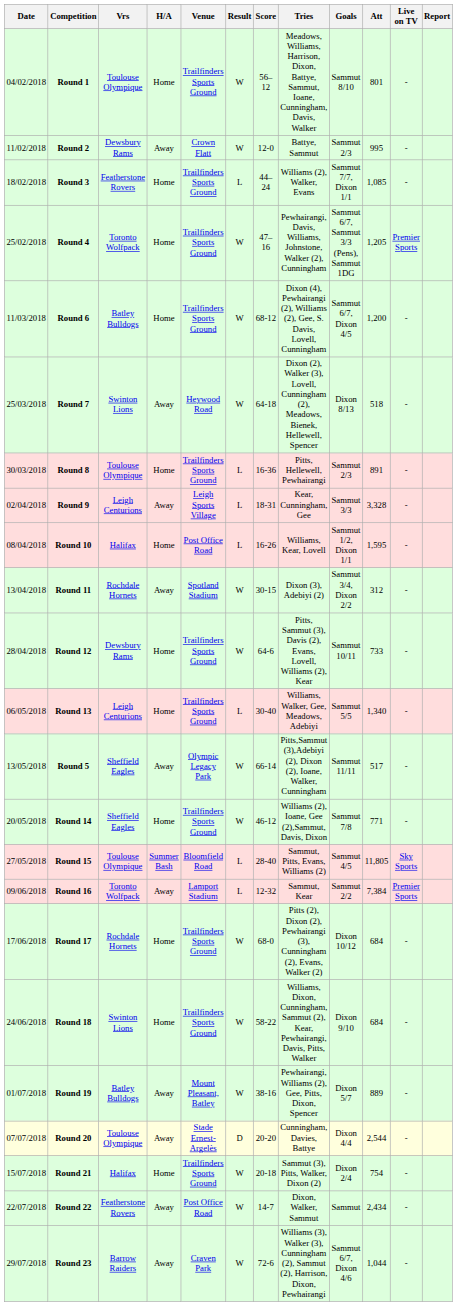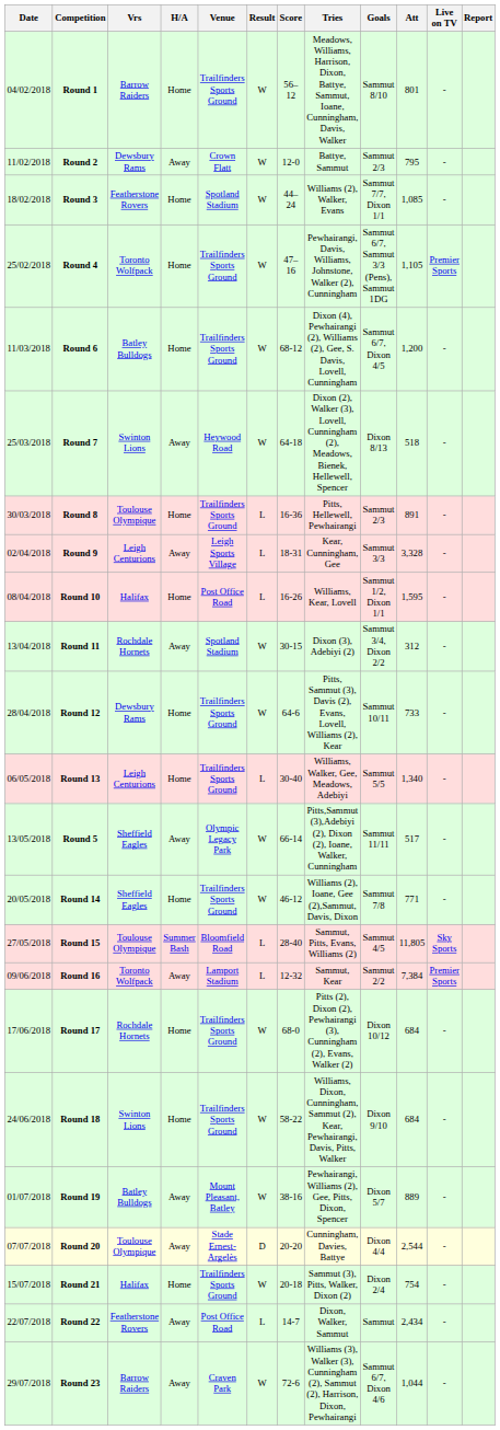 <table class="wikitable" style="font-size:85%;" width="100%">
 <tr>
 <th>Date</th>
 <th>Competition</th>
 <th>Vrs</th>
 <th>H/A</th>
 <th>Venue</th>
 <th>Result</th>
 <th>Score</th>
 <th>Tries</th>
 <th>Goals</th>
 <th>Att</th>
 <th>Live on TV</th>
 <th>Report</th>
 </tr>
 <tr style="background:#ddffdd;" width=20 | >
 <td align=center>04/02/2018</td>
 <td align=center><strong>Round 1</strong></td>
-<td align=center> <a href='#'>Toulouse Olympique</a></td>
+<td align=center> <a href='#'>Barrow Raiders</a></td>
 <td align=center>Home</td>
 <td align=center><a href='#'>Trailfinders Sports Ground</a></td>
 <td align=center>W</td>
 <td align=center>56–12</td>
 <td align=center>Meadows, Williams, Harrison, Dixon, Battye, Sammut, Ioane, Cunningham, Davis, Walker</td>
 <td align=center>Sammut 8/10</td>
 <td align=center>801</td>
 <td align=center>-</td>
 <td align=center> </td>
 </tr>
 <tr style="background:#ddffdd;" width=20 | >
 <td align=center>11/02/2018</td>
 <td align=center><strong>Round 2</strong></td>
 <td align=center> <a href='#'>Dewsbury Rams</a></td>
 <td align=center>Away</td>
 <td align=center><a href='#'>Crown Flatt</a></td>
 <td align=center>W</td>
 <td align=center>12-0</td>
 <td align=center>Battye, Sammut</td>
 <td align=center>Sammut 2/3</td>
-<td align=center>995</td>
+<td align=center>795</td>
 <td align=center>-</td>
 <td align=center></td>
 </tr>
 <tr style="background:#ddffdd;" width=20 | >
 <td align=center>18/02/2018</td>
 <td align=center><strong>Round 3</strong></td>
 <td align=center> <a href='#'>Featherstone Rovers</a></td>
 <td align=center>Home</td>
-<td align=center><a href='#'>Trailfinders Sports Ground</a></td>
-<td align=center>L</td>
+<td align=center><a href='#'>Spotland Stadium</a></td>
+<td align=center>W</td>
 <td align=center>44–24</td>
 <td align=center>Williams (2), Walker, Evans</td>
 <td align=center>Sammut 7/7, Dixon 1/1</td>
 <td align=center>1,085</td>
 <td align=center>-</td>
 <td align=center></td>
 </tr>
 <tr style="background:#ddffdd;" width=20 | >
 <td align=center>25/02/2018</td>
 <td align=center><strong>Round 4</strong></td>
 <td align=center> <a href='#'>Toronto Wolfpack</a></td>
 <td align=center>Home</td>
 <td align=center><a href='#'>Trailfinders Sports Ground</a></td>
 <td align=center>W</td>
 <td align=center>47–16</td>
 <td align=center>Pewhairangi, Davis, Williams, Johnstone, Walker (2), Cunningham</td>
 <td align=center>Sammut 6/7, Sammut 3/3 (Pens), Sammut 1DG</td>
-<td align=center>1,205</td>
+<td align=center>1,105</td>
 <td align=center><a href='#'>Premier Sports</a></td>
 <td align=center></td>
 </tr>
 <tr style="background:#ddffdd;" width=20 | >
 <td align=center>11/03/2018</td>
 <td align=center><strong>Round 6</strong></td>
 <td align=center> <a href='#'>Batley Bulldogs</a></td>
 <td align=center>Home</td>
 <td align=center><a href='#'>Trailfinders Sports Ground</a></td>
 <td align=center>W</td>
 <td align=center>68-12</td>
 <td align=center>Dixon (4), Pewhairangi (2), Williams (2), Gee, S. Davis, Lovell, Cunningham</td>
 <td align=center>Sammut 6/7, Dixon 4/5</td>
 <td align=center>1,200</td>
 <td align=center>-</td>
 <td align=center></td>
 </tr>
 <tr style="background:#ddffdd;" width=20 | >
 <td align=center>25/03/2018</td>
 <td align=center><strong>Round 7</strong></td>
 <td align=center> <a href='#'>Swinton Lions</a></td>
 <td align=center>Away</td>
 <td align=center><a href='#'>Heywood Road</a></td>
 <td align=center>W</td>
 <td align=center>64-18</td>
 <td align=center>Dixon (2), Walker (3), Lovell, Cunningham (2), Meadows, Bienek, Hellewell, Spencer</td>
 <td align=center>Dixon 8/13</td>
 <td align=center>518</td>
 <td align=center>-</td>
 <td align=center></td>
 </tr>
 <tr style="background:#ffdddd;" width=20 | >
 <td align=center>30/03/2018</td>
 <td align=center><strong>Round 8</strong></td>
 <td align=center> <a href='#'>Toulouse Olympique</a></td>
 <td align=center>Home</td>
 <td align=center><a href='#'>Trailfinders Sports Ground</a></td>
 <td align=center>L</td>
 <td align=center>16-36</td>
 <td align=center>Pitts, Hellewell, Pewhairangi</td>
 <td align=center>Sammut 2/3</td>
 <td align=center>891</td>
 <td align=center>-</td>
 <td align=center></td>
 </tr>
 <tr style="background:#ffdddd;" width=20 | >
 <td align=center>02/04/2018</td>
 <td align=center><strong>Round 9</strong></td>
 <td align=center> <a href='#'>Leigh Centurions</a></td>
 <td align=center>Away</td>
 <td align=center><a href='#'>Leigh Sports Village</a></td>
 <td align=center>L</td>
 <td align=center>18-31</td>
 <td align=center>Kear, Cunningham, Gee</td>
 <td align=center>Sammut 3/3</td>
 <td align=center>3,328</td>
 <td align=center>-</td>
 <td align=center></td>
 </tr>
 <tr style="background:#ffdddd;" width=20 | >
 <td align=center>08/04/2018</td>
 <td align=center><strong>Round 10</strong></td>
 <td align=center> <a href='#'>Halifax</a></td>
 <td align=center>Home</td>
 <td align=center><a href='#'>Post Office Road</a></td>
 <td align=center>L</td>
 <td align=center>16-26</td>
 <td align=center>Williams, Kear, Lovell</td>
 <td align=center>Sammut 1/2, Dixon 1/1</td>
 <td align=center>1,595</td>
 <td align=center>-</td>
 <td align=center></td>
 </tr>
 <tr style="background:#ddffdd;" width=20 | >
 <td align=center>13/04/2018</td>
 <td align=center><strong>Round 11</strong></td>
 <td align=center> <a href='#'>Rochdale Hornets</a></td>
 <td align=center>Away</td>
 <td align=center><a href='#'>Spotland Stadium</a></td>
 <td align=center>W</td>
 <td align=center>30-15</td>
 <td align=center>Dixon (3), Adebiyi (2)</td>
 <td align=center>Sammut 3/4, Dixon 2/2</td>
 <td align=center>312</td>
 <td align=center>-</td>
 <td align=center></td>
 </tr>
 <tr style="background:#ddffdd;" width=20 | >
 <td align=center>28/04/2018</td>
 <td align=center><strong>Round 12</strong></td>
 <td align=center> <a href='#'>Dewsbury Rams</a></td>
 <td align=center>Home</td>
 <td align=center><a href='#'>Trailfinders Sports Ground</a></td>
 <td align=center>W</td>
 <td align=center>64-6</td>
 <td align=center>Pitts, Sammut (3), Davis (2), Evans, Lovell, Williams (2), Kear</td>
 <td align=center>Sammut 10/11</td>
 <td align=center>733</td>
 <td align=center>-</td>
 <td align=center></td>
 </tr>
 <tr style="background:#ffdddd;" width=20 | >
 <td align=center>06/05/2018</td>
 <td align=center><strong>Round 13</strong></td>
 <td align=center> <a href='#'>Leigh Centurions</a></td>
 <td align=center>Home</td>
 <td align=center><a href='#'>Trailfinders Sports Ground</a></td>
 <td align=center>L</td>
 <td align=center>30-40</td>
 <td align=center>Williams, Walker, Gee, Meadows, Adebiyi</td>
 <td align=center>Sammut 5/5</td>
 <td align=center>1,340</td>
 <td align=center>-</td>
 <td align=center></td>
 </tr>
 <tr style="background:#ddffdd;" width=20 | >
 <td align=center>13/05/2018</td>
 <td align=center><strong>Round 5</strong></td>
 <td align=center> <a href='#'>Sheffield Eagles</a></td>
 <td align=center>Away</td>
 <td align=center><a href='#'>Olympic Legacy Park</a></td>
 <td align=center>W</td>
 <td align=center>66-14</td>
 <td align=center>Pitts,Sammut (3),Adebiyi (2), Dixon (2), Ioane, Walker, Cunningham</td>
 <td align=center>Sammut 11/11</td>
 <td align=center>517</td>
 <td align=center>-</td>
 <td align=center></td>
 </tr>
 <tr style="background:#ddffdd;" width=20 | >
 <td align=center>20/05/2018</td>
 <td align=center><strong>Round 14</strong></td>
 <td align=center> <a href='#'>Sheffield Eagles</a></td>
 <td align=center>Home</td>
 <td align=center><a href='#'>Trailfinders Sports Ground</a></td>
 <td align=center>W</td>
 <td align=center>46-12</td>
 <td align=center>Williams (2), Ioane, Gee (2),Sammut, Davis, Dixon</td>
 <td align=center>Sammut 7/8</td>
 <td align=center>771</td>
 <td align=center>-</td>
 <td align=center></td>
 </tr>
 <tr style="background:#ffdddd;" width=20 | >
 <td align=center>27/05/2018</td>
 <td align=center><strong>Round 15</strong></td>
 <td align=center> <a href='#'>Toulouse Olympique</a></td>
 <td align=center><a href='#'>Summer Bash</a></td>
 <td align=center><a href='#'>Bloomfield Road</a></td>
 <td align=center>L</td>
 <td align=center>28-40</td>
 <td align=center>Sammut, Pitts, Evans, Williams (2)</td>
 <td align=center>Sammut 4/5</td>
 <td align=center>11,805</td>
 <td align=center><a href='#'>Sky Sports</a></td>
 <td align=center></td>
 </tr>
 <tr style="background:#ffdddd;" width=20 | >
 <td align=center>09/06/2018</td>
 <td align=center><strong>Round 16</strong></td>
 <td align=center> <a href='#'>Toronto Wolfpack</a></td>
 <td align=center>Away</td>
 <td align=center><a href='#'>Lamport Stadium</a></td>
 <td align=center>L</td>
 <td align=center>12-32</td>
 <td align=center>Sammut, Kear</td>
 <td align=center>Sammut 2/2</td>
 <td align=center>7,384</td>
 <td align=center><a href='#'>Premier Sports</a></td>
 <td align=center></td>
 </tr>
 <tr style="background:#ddffdd;" width=20 | >
 <td align=center>17/06/2018</td>
 <td align=center><strong>Round 17</strong></td>
 <td align=center> <a href='#'>Rochdale Hornets</a></td>
 <td align=center>Home</td>
 <td align=center><a href='#'>Trailfinders Sports Ground</a></td>
 <td align=center>W</td>
 <td align=center>68-0</td>
 <td align=center>Pitts (2), Dixon (2), Pewhairangi (3), Cunningham (2), Evans, Walker (2)</td>
 <td align=center>Dixon 10/12</td>
 <td align=center>684</td>
 <td align=center>-</td>
 <td align=center></td>
 </tr>
 <tr style="background:#ddffdd;" width=20 | >
 <td align=center>24/06/2018</td>
 <td align=center><strong>Round 18</strong></td>
 <td align=center> <a href='#'>Swinton Lions</a></td>
 <td align=center>Home</td>
 <td align=center><a href='#'>Trailfinders Sports Ground</a></td>
 <td align=center>W</td>
 <td align=center>58-22</td>
 <td align=center>Williams, Dixon, Cunningham, Sammut (2), Kear, Pewhairangi, Davis, Pitts, Walker</td>
 <td align=center>Dixon 9/10</td>
 <td align=center>684</td>
 <td align=center>-</td>
 <td align=center></td>
 </tr>
 <tr style="background:#ddffdd;" width=20 | >
 <td align=center>01/07/2018</td>
 <td align=center><strong>Round 19</strong></td>
 <td align=center> <a href='#'>Batley Bulldogs</a></td>
 <td align=center>Away</td>
 <td align=center><a href='#'>Mount Pleasant, Batley</a></td>
 <td align=center>W</td>
 <td align=center>38-16</td>
 <td align=center>Pewhairangi, Williams (2), Gee, Pitts, Dixon, Spencer</td>
 <td align=center>Dixon 5/7</td>
 <td align=center>889</td>
 <td align=center>-</td>
 <td align=center></td>
 </tr>
 <tr style="background:#ffffdd;" width=20 | >
 <td align=center>07/07/2018</td>
 <td align=center><strong>Round 20</strong></td>
 <td align=center> <a href='#'>Toulouse Olympique</a></td>
 <td align=center>Away</td>
 <td align=center><a href='#'>Stade Ernest-Argelès</a></td>
 <td align=center>D</td>
 <td align=center>20-20</td>
 <td align=center>Cunningham, Davies, Battye</td>
 <td align=center>Dixon 4/4</td>
 <td align=center>2,544</td>
 <td align=center>-</td>
 <td align=center></td>
 </tr>
 <tr style="background:#ddffdd;" width=20 | >
 <td align=center>15/07/2018</td>
 <td align=center><strong>Round 21</strong></td>
 <td align=center> <a href='#'>Halifax</a></td>
 <td align=center>Home</td>
 <td align=center><a href='#'>Trailfinders Sports Ground</a></td>
 <td align=center>W</td>
 <td align=center>20-18</td>
 <td align=center>Sammut (3), Pitts, Walker, Dixon (2)</td>
 <td align=center>Dixon 2/4</td>
 <td align=center>754</td>
 <td align=center>-</td>
 <td align=center></td>
 </tr>
 <tr style="background:#ddffdd;" width=20 | >
 <td align=center>22/07/2018</td>
 <td align=center><strong>Round 22</strong></td>
 <td align=center> <a href='#'>Featherstone Rovers</a></td>
 <td align=center>Away</td>
 <td align=center><a href='#'>Post Office Road</a></td>
-<td align=center>W</td>
+<td align=center>L</td>
 <td align=center>14-7</td>
 <td align=center>Dixon, Walker, Sammut</td>
 <td align=center>Sammut</td>
 <td align=center>2,434</td>
 <td align=center>-</td>
 <td align=center></td>
 </tr>
 <tr style="background:#ddffdd;" width=20 | >
 <td align=center>29/07/2018</td>
 <td align=center><strong>Round 23</strong></td>
 <td align=center> <a href='#'>Barrow Raiders</a></td>
 <td align=center>Away</td>
 <td align=center><a href='#'>Craven Park</a></td>
 <td align=center>W</td>
 <td align=center>72-6</td>
 <td align=center>Williams (3), Walker (3), Cunningham (2), Sammut (2), Harrison, Dixon, Pewhairangi</td>
 <td align=center>Sammut 6/7, Dixon 4/6</td>
 <td align=center>1,044</td>
 <td align=center>-</td>
 <td align=center></td>
 </tr>
 </table>
